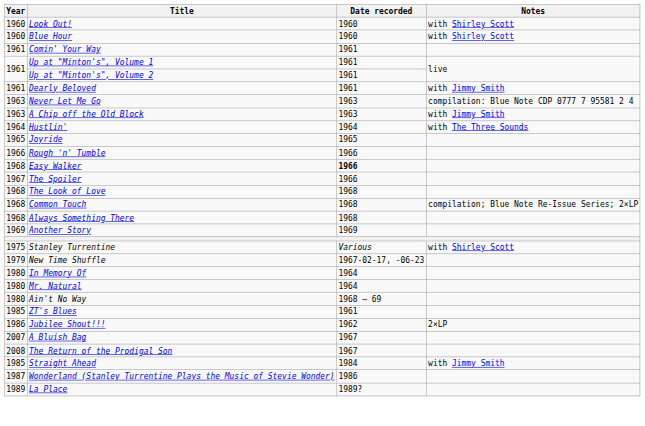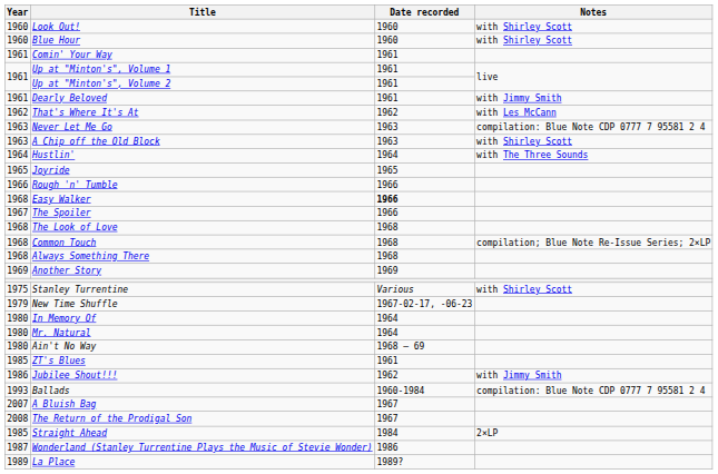 <table class="wikitable">
 <tr>
 <th>Year</th>
 <th>Title</th>
 <th>Date recorded</th>
 <th>Notes</th>
 </tr>
 <tr>
 <td>1960</td>
 <td><em><a href='#'>Look Out!</a></em></td>
 <td>1960</td>
 <td>with <a href='#'>Shirley Scott</a></td>
 </tr>
 <tr>
 <td>1960</td>
 <td><em><a href='#'>Blue Hour</a></em></td>
 <td>1960</td>
 <td>with <a href='#'>Shirley Scott</a></td>
 </tr>
 <tr>
 <td>1961</td>
 <td><em><a href='#'>Comin' Your Way</a></em></td>
 <td>1961</td>
 <td></td>
 </tr>
 <tr>
 <td rowspan="2">1961</td>
 <td><em><a href='#'>Up at "Minton's", Volume 1</a></em></td>
 <td>1961</td>
 <td rowspan="2">live</td>
 </tr>
 <tr>
 <td><em><a href='#'>Up at "Minton's", Volume 2</a></em></td>
 <td>1961</td>
 </tr>
 <tr>
 <td>1961</td>
 <td><em><a href='#'>Dearly Beloved</a></em></td>
 <td>1961</td>
 <td>with <a href='#'>Jimmy Smith</a></td>
 </tr>
 <tr>
+<td>1962</td>
+<td><em><a href='#'>That's Where It's At</a></em></td>
+<td>1962</td>
+<td>with <a href='#'>Les McCann</a></td>
+</tr>
+<tr>
 <td>1963</td>
 <td><em><a href='#'>Never Let Me Go</a></em></td>
 <td>1963</td>
 <td>compilation: Blue Note CDP 0777 7 95581 2 4</td>
 </tr>
 <tr>
 <td>1963</td>
 <td><em><a href='#'>A Chip off the Old Block</a></em></td>
 <td>1963</td>
-<td>with <a href='#'>Jimmy Smith</a></td>
+<td>with <a href='#'>Shirley Scott</a></td>
 </tr>
 <tr>
 <td>1964</td>
 <td><em><a href='#'>Hustlin'</a></em></td>
 <td>1964</td>
 <td>with <a href='#'>The Three Sounds</a></td>
 </tr>
 <tr>
 <td>1965</td>
 <td><em><a href='#'>Joyride</a></em></td>
 <td>1965</td>
 <td></td>
 </tr>
 <tr>
 <td>1966</td>
 <td><em><a href='#'>Rough 'n' Tumble</a></em></td>
 <td>1966</td>
 <td></td>
 </tr>
 <tr>
 <td>1968</td>
 <td><em><a href='#'>Easy Walker</a></em></td>
 <td><strong>1966</strong></td>
 <td></td>
 </tr>
 <tr>
 <td>1967</td>
 <td><em><a href='#'>The Spoiler</a></em></td>
 <td>1966</td>
 <td></td>
 </tr>
 <tr>
 <td>1968</td>
 <td><em><a href='#'>The Look of Love</a></em></td>
 <td>1968</td>
 <td></td>
 </tr>
 <tr>
 <td>1968</td>
 <td><em><a href='#'>Common Touch</a></em></td>
 <td>1968</td>
 <td>compilation; Blue Note Re-Issue Series; 2×LP</td>
 </tr>
 <tr>
 <td>1968</td>
 <td><em><a href='#'>Always Something There</a></em></td>
 <td>1968</td>
 <td></td>
 </tr>
 <tr>
 <td>1969</td>
 <td><em><a href='#'>Another Story</a></em></td>
 <td>1969</td>
 <td></td>
 </tr>
 <tr>
 <th colspan="4"></th>
 </tr>
 <tr>
 <td>1975</td>
 <td><em>Stanley Turrentine</em></td>
 <td><em>Various</em></td>
 <td>with <a href='#'>Shirley Scott</a></td>
 </tr>
 <tr>
 <td>1979</td>
 <td><em>New Time Shuffle</em></td>
 <td>1967-02-17, -06-23</td>
 <td></td>
 </tr>
 <tr>
 <td>1980</td>
 <td><em><a href='#'>In Memory Of</a></em></td>
 <td>1964</td>
 <td></td>
 </tr>
 <tr>
 <td>1980</td>
 <td><em><a href='#'>Mr. Natural</a></em></td>
 <td>1964</td>
 <td></td>
 </tr>
 <tr>
 <td>1980</td>
 <td><em>Ain't No Way</em></td>
 <td>1968 – 69</td>
 <td></td>
 </tr>
 <tr>
 <td>1985</td>
 <td><em><a href='#'>ZT's Blues</a></em></td>
 <td>1961</td>
 <td></td>
 </tr>
 <tr>
 <td>1986</td>
 <td><em><a href='#'>Jubilee Shout!!!</a></em></td>
 <td>1962</td>
-<td>2×LP</td>
+<td>with <a href='#'>Jimmy Smith</a></td>
+</tr>
+<tr>
+<td>1993</td>
+<td><em>Ballads</em></td>
+<td>1960-1984</td>
+<td>compilation: Blue Note CDP 0777 7 95581 2 4</td>
 </tr>
 <tr>
 <td>2007</td>
 <td><em><a href='#'>A Bluish Bag</a></em></td>
 <td>1967</td>
 <td></td>
 </tr>
 <tr>
 <td>2008</td>
 <td><em><a href='#'>The Return of the Prodigal Son</a></em></td>
 <td>1967</td>
 <td></td>
 </tr>
 <tr>
 <td>1985</td>
 <td><em><a href='#'>Straight Ahead</a></em></td>
 <td>1984</td>
-<td>with <a href='#'>Jimmy Smith</a></td>
+<td>2×LP</td>
 </tr>
 <tr>
 <td>1987</td>
 <td><em><a href='#'>Wonderland (Stanley Turrentine Plays the Music of Stevie Wonder)</a></em></td>
 <td>1986</td>
 <td></td>
 </tr>
 <tr>
 <td>1989</td>
 <td><em><a href='#'>La Place</a></em></td>
 <td>1989?</td>
 <td></td>
 </tr>
 </table>
